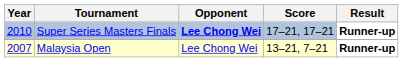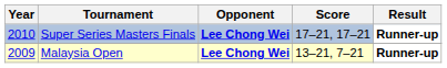 <table class="sortable wikitable" style="font-size: 95%;">
 <tr>
 <th>Year</th>
 <th>Tournament</th>
 <th>Opponent</th>
 <th>Score</th>
 <th>Result</th>
 </tr>
 <tr style="background:#B0C4DE">
 <td align="center"><a href='#'>2010</a></td>
 <td align="left"><a href='#'>Super Series Masters Finals</a></td>
 <td align="left"><strong> <a href='#'>Lee Chong Wei</a></strong></td>
 <td align="left">17–21, 17–21</td>
 <td style="text-align:left; background:white"> <strong>Runner-up</strong></td>
 </tr>
 <tr>
 </tr>
 <tr style="background:#FFFFCC">
-<td align="center"><a href='#'>2007</a></td>
+<td align="center"><a href='#'>2009</a></td>
 <td align="left"><a href='#'>Malaysia Open</a></td>
-<td align="left"> <a href='#'>Lee Chong Wei</a></td>
+<td align="left"><strong> <a href='#'>Lee Chong Wei</a></strong></td>
 <td align="left">13–21, 7–21</td>
 <td style="text-align:left; background:white"> <strong>Runner-up</strong></td>
 </tr>
 </table>
